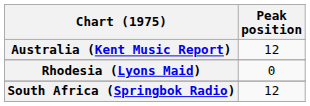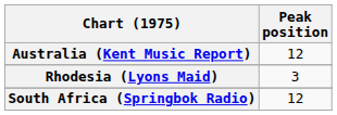 <table class="wikitable sortable plainrowheaders" style="text-align:center">
 <tr>
 <th>Chart (1975)</th>
 <th>Peak<br>position</th>
 </tr>
 <tr>
 <th scope="row">Australia (<a href='#'>Kent Music Report</a>)</th>
 <td>12</td>
 </tr>
 <tr>
 </tr>
 <tr>
 </tr>
 <tr>
 </tr>
 <tr>
 <th scope="row">Rhodesia (<a href='#'>Lyons Maid</a>)</th>
-<td>0</td>
+<td>3</td>
 </tr>
 <tr>
 </tr>
 <tr>
 <th scope="row">South Africa (<a href='#'>Springbok Radio</a>)</th>
 <td>12</td>
 </tr>
 <tr>
 </tr>
 </table>
